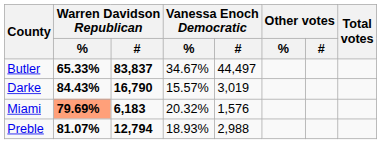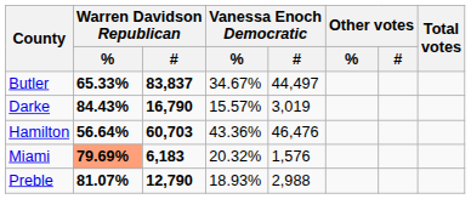 <table class="wikitable sortable">
 <tr>
 <th rowspan="2" colspan="1" style="text-align:center">County</th>
 <th colspan="2" style="text-align: center;" >Warren Davidson<br><em>Republican</em></th>
 <th colspan="2" style="text-align: center;" >Vanessa Enoch<br><em>Democratic</em></th>
 <th colspan="2" style="text-align: center;">Other votes</th>
 <th rowspan="2" colspan="1" style="text-align: center;">Total<br>votes</th>
 </tr>
 <tr>
 <th colspan="1" style="text-align: center;" >%</th>
 <th colspan="1" style="text-align: center;" >#</th>
 <th colspan="1" style="text-align: center;" >%</th>
 <th colspan="1" style="text-align: center;" >#</th>
 <th colspan="1" style="text-align: center;">%</th>
 <th colspan="1" style="text-align: center;">#</th>
 </tr>
 <tr>
 <td><a href='#'>Butler</a></td>
 <td><strong>65.33%</strong></td>
 <td><strong>83,837</strong></td>
 <td>34.67%</td>
 <td>44,497</td>
 <td></td>
 <td></td>
 <td></td>
 </tr>
 <tr>
 <td><a href='#'>Darke</a></td>
 <td><strong>84.43%</strong></td>
 <td><strong>16,790</strong></td>
 <td>15.57%</td>
 <td>3,019</td>
 <td></td>
 <td></td>
 <td></td>
 </tr>
 <tr>
+<td><a href='#'>Hamilton</a></td>
+<td><strong>56.64%</strong></td>
+<td><strong>60,703</strong></td>
+<td>43.36%</td>
+<td>46,476</td>
+<td></td>
+<td></td>
+<td></td>
+</tr>
+<tr>
 <td><a href='#'>Miami</a></td>
 <td style="background: lightsalmon;"><strong>79.69%</strong></td>
 <td><strong>6,183</strong></td>
 <td>20.32%</td>
 <td>1,576</td>
 <td></td>
 <td></td>
 <td></td>
 </tr>
 <tr>
 <td><a href='#'>Preble</a></td>
 <td><strong>81.07%</strong></td>
-<td><strong>12,794</strong></td>
+<td><strong>12,790</strong></td>
 <td>18.93%</td>
 <td>2,988</td>
 <td></td>
 <td></td>
 <td></td>
 </tr>
 </table>
